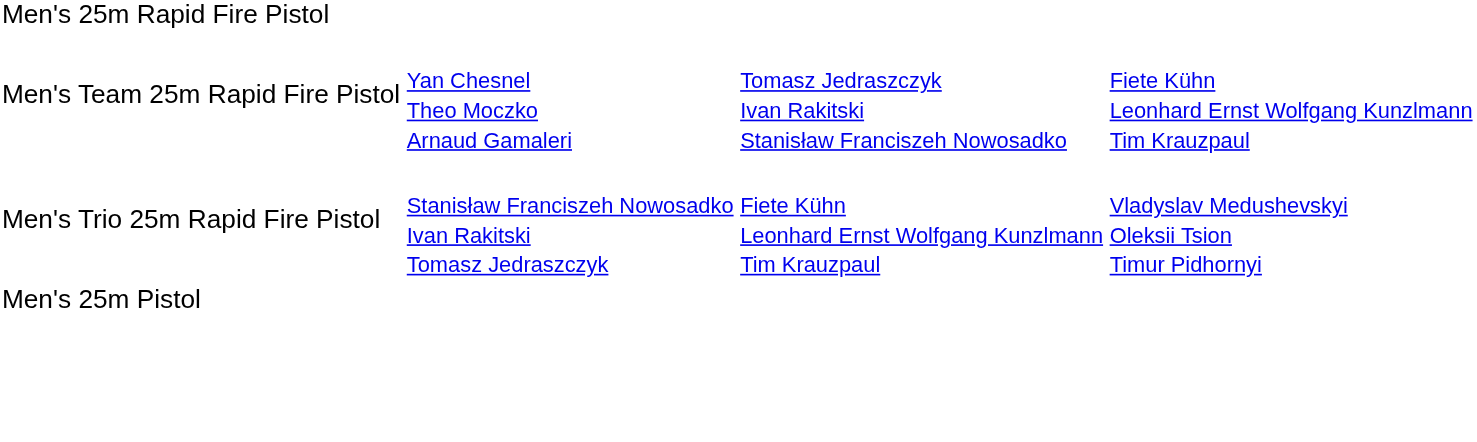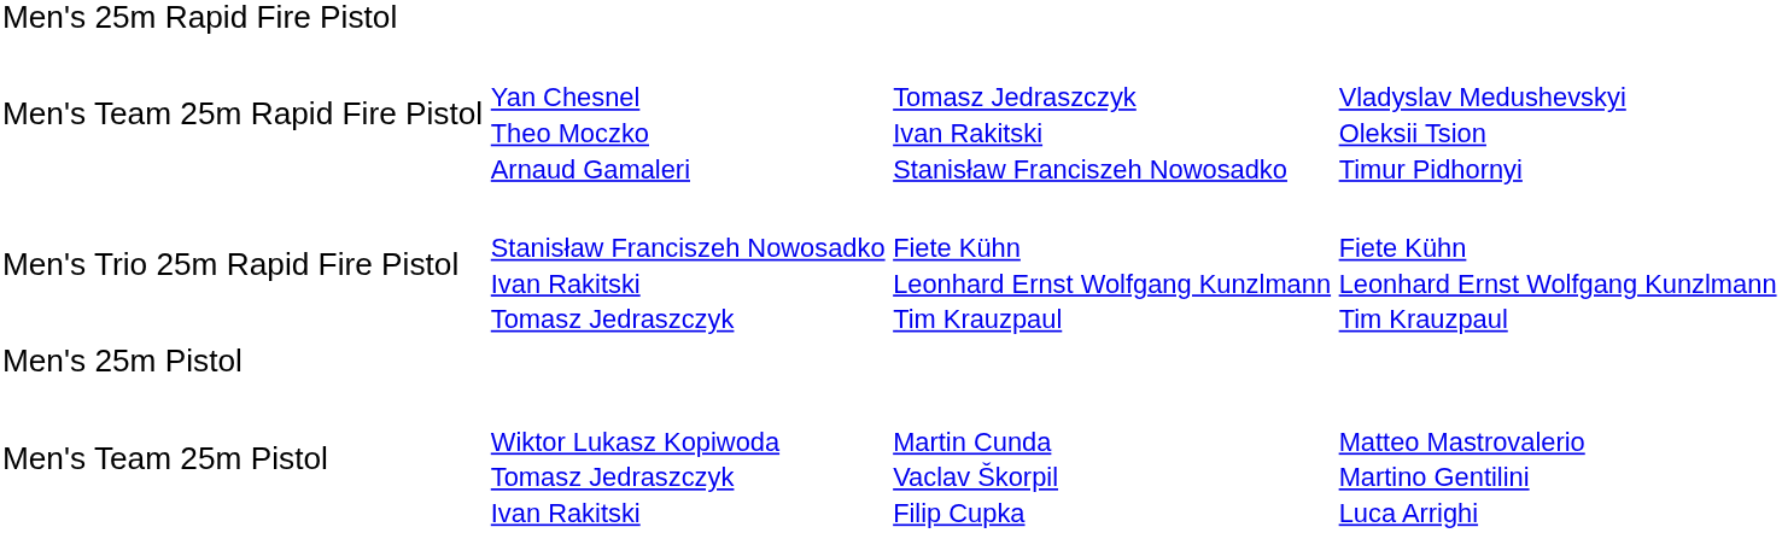 <table>
 <tr>
 <td>Men's 25m Rapid Fire Pistol</td>
 <td></td>
 <td></td>
 <td></td>
 </tr>
 <tr>
 <td>Men's Team 25m Rapid Fire Pistol</td>
 <td><br><small><a href='#'>Yan Chesnel</a><br><a href='#'>Theo Moczko</a><br><a href='#'>Arnaud Gamaleri</a></small></td>
 <td><br><small><a href='#'>Tomasz Jedraszczyk</a><br><a href='#'>Ivan Rakitski</a><br><a href='#'>Stanisław Franciszeh Nowosadko</a></small></td>
-<td><br><small><a href='#'>Fiete Kühn</a><br><a href='#'>Leonhard Ernst Wolfgang Kunzlmann</a><br><a href='#'>Tim Krauzpaul</a></small></td>
+<td><br><small><a href='#'>Vladyslav Medushevskyi</a><br><a href='#'>Oleksii Tsion</a><br><a href='#'>Timur Pidhornyi</a></small></td>
 </tr>
 <tr>
 <td>Men's Trio 25m Rapid Fire Pistol</td>
 <td><br><small><a href='#'>Stanisław Franciszeh Nowosadko</a><br><a href='#'>Ivan Rakitski</a><br><a href='#'>Tomasz Jedraszczyk</a></small></td>
 <td><br><small><a href='#'>Fiete Kühn</a><br><a href='#'>Leonhard Ernst Wolfgang Kunzlmann</a><br><a href='#'>Tim Krauzpaul</a></small></td>
-<td><br><small><a href='#'>Vladyslav Medushevskyi</a><br><a href='#'>Oleksii Tsion</a><br><a href='#'>Timur Pidhornyi</a></small></td>
+<td><br><small><a href='#'>Fiete Kühn</a><br><a href='#'>Leonhard Ernst Wolfgang Kunzlmann</a><br><a href='#'>Tim Krauzpaul</a></small></td>
 </tr>
 <tr>
 <td>Men's 25m Pistol</td>
 <td></td>
 <td></td>
 <td></td>
 </tr>
+<tr>
+<td>Men's Team 25m Pistol</td>
+<td><br><small><a href='#'>Wiktor Lukasz Kopiwoda</a><br><a href='#'>Tomasz Jedraszczyk</a><br><a href='#'>Ivan Rakitski</a></small></td>
+<td><br><small><a href='#'>Martin Cunda</a><br><a href='#'>Vaclav Škorpil</a><br><a href='#'>Filip Cupka</a></small></td>
+<td><br><small><a href='#'>Matteo Mastrovalerio</a><br><a href='#'>Martino Gentilini</a><br><a href='#'>Luca Arrighi</a></small></td>
+</tr>
 </table>
